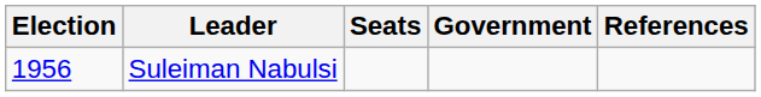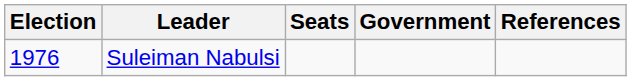 <table class="wikitable">
 <tr>
 <th>Election</th>
 <th>Leader</th>
 <th>Seats</th>
 <th>Government</th>
 <th>References</th>
 </tr>
 <tr>
-<td><a href='#'>1956</a></td>
+<td><a href='#'>1976</a></td>
 <td><a href='#'>Suleiman Nabulsi</a></td>
 <td></td>
 <td></td>
 <td></td>
 </tr>
 </table>
